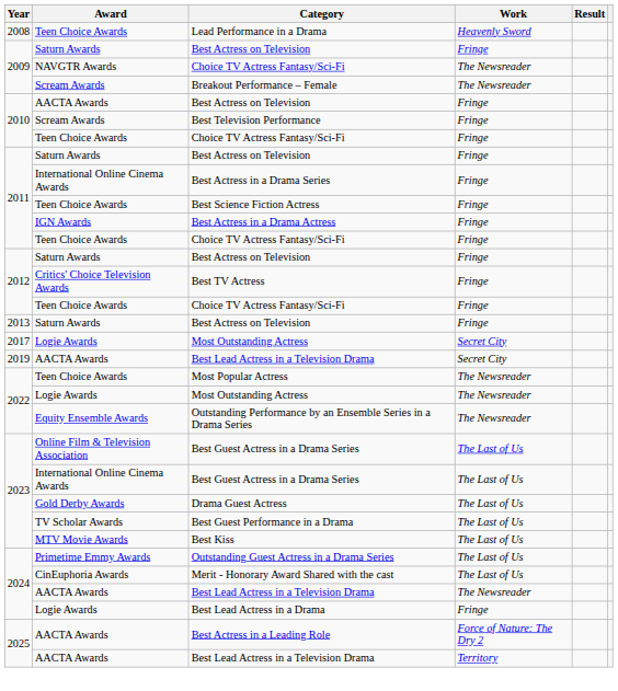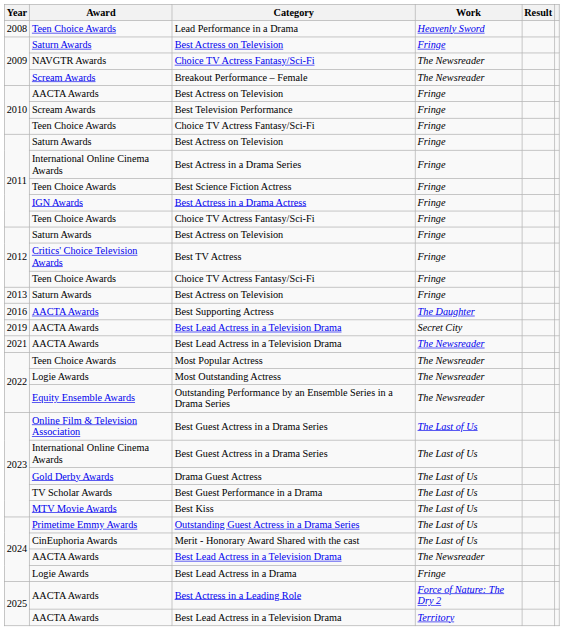 <table class="wikitable sortable">
 <tr>
 <th>Year</th>
 <th>Award</th>
 <th>Category</th>
 <th>Work</th>
 <th>Result</th>
 <th class="unsortable"></th>
 </tr>
 <tr>
 <td>2008</td>
 <td><a href='#'>Teen Choice Awards</a></td>
 <td>Lead Performance in a Drama</td>
 <td><em><a href='#'>Heavenly Sword</a></em></td>
 <td></td>
 <td></td>
 </tr>
 <tr>
 <td rowspan="3">2009</td>
 <td><a href='#'>Saturn Awards</a></td>
 <td><a href='#'>Best Actress on Television</a></td>
 <td><em><a href='#'>Fringe</a></em></td>
 <td></td>
 <td></td>
 </tr>
 <tr>
 <td>NAVGTR Awards</td>
 <td><a href='#'>Choice TV Actress Fantasy/Sci-Fi</a></td>
 <td data-sort-value="Newsreader, The"><em>The Newsreader</em></td>
 <td></td>
 <td></td>
 </tr>
 <tr>
 <td><a href='#'>Scream Awards</a></td>
 <td>Breakout Performance – Female</td>
 <td data-sort-value="Newsreader, The"><em>The Newsreader</em></td>
 <td></td>
 <td></td>
 </tr>
 <tr>
 <td rowspan="3">2010</td>
 <td>AACTA Awards</td>
 <td>Best Actress on Television</td>
 <td><em>Fringe</em></td>
 <td></td>
 <td style="text-align: center;"></td>
 </tr>
 <tr>
 <td>Scream Awards</td>
 <td>Best Television Performance</td>
 <td><em>Fringe</em></td>
 <td></td>
 <td style="text-align: center;"></td>
 </tr>
 <tr>
 <td>Teen Choice Awards</td>
 <td>Choice TV Actress Fantasy/Sci-Fi</td>
 <td><em>Fringe</em></td>
 <td></td>
 <td style="text-align: center;"></td>
 </tr>
 <tr>
 <td rowspan="5">2011</td>
 <td>Saturn Awards</td>
 <td>Best Actress on Television</td>
 <td><em>Fringe</em></td>
 <td></td>
 <td></td>
 </tr>
 <tr>
 <td>International Online Cinema Awards</td>
 <td>Best Actress in a Drama Series</td>
 <td><em>Fringe</em></td>
 <td></td>
 <td></td>
 </tr>
 <tr>
 <td>Teen Choice Awards</td>
 <td>Best Science Fiction Actress</td>
 <td><em>Fringe</em></td>
 <td></td>
 <td></td>
 </tr>
 <tr>
 <td><a href='#'>IGN Awards</a></td>
 <td><a href='#'>Best Actress in a Drama Actress</a></td>
 <td><em>Fringe</em></td>
 <td></td>
 <td></td>
 </tr>
 <tr>
 <td>Teen Choice Awards</td>
 <td>Choice TV Actress Fantasy/Sci-Fi</td>
 <td><em>Fringe</em></td>
 <td></td>
 <td></td>
 </tr>
 <tr>
 <td rowspan="3">2012</td>
 <td>Saturn Awards</td>
 <td>Best Actress on Television</td>
 <td><em>Fringe</em></td>
 <td></td>
 <td></td>
 </tr>
 <tr>
 <td><a href='#'>Critics' Choice Television Awards</a></td>
 <td>Best TV Actress</td>
 <td><em>Fringe</em></td>
 <td></td>
 <td></td>
 </tr>
 <tr>
 <td>Teen Choice Awards</td>
 <td>Choice TV Actress Fantasy/Sci-Fi</td>
 <td><em>Fringe</em></td>
 <td></td>
 <td></td>
 </tr>
 <tr>
 <td>2013</td>
 <td>Saturn Awards</td>
 <td>Best Actress on Television</td>
 <td><em>Fringe</em></td>
 <td></td>
 <td></td>
 </tr>
 <tr>
-<td>2017</td>
-<td><a href='#'>Logie Awards</a></td>
-<td><a href='#'>Most Outstanding Actress</a></td>
-<td><em><a href='#'>Secret City</a></em></td>
+<td>2016</td>
+<td><a href='#'>AACTA Awards</a></td>
+<td>Best Supporting Actress</td>
+<td data-sort-value="Daughter, The"><em><a href='#'>The Daughter</a></em></td>
 <td></td>
 <td></td>
 </tr>
 <tr>
 <td>2019</td>
 <td>AACTA Awards</td>
 <td><a href='#'>Best Lead Actress in a Television Drama</a></td>
 <td><em>Secret City</em></td>
+<td></td>
+<td></td>
+</tr>
+<tr>
+<td>2021</td>
+<td>AACTA Awards</td>
+<td>Best Lead Actress in a Television Drama</td>
+<td data-sort-value="Newsreader, The"><em><a href='#'>The Newsreader</a></em></td>
 <td></td>
 <td></td>
 </tr>
 <tr>
 <td rowspan="3">2022</td>
 <td>Teen Choice Awards</td>
 <td>Most Popular Actress</td>
 <td data-sort-value="Newsreader, The"><em>The Newsreader</em></td>
 <td></td>
 <td></td>
 </tr>
 <tr>
 <td>Logie Awards</td>
 <td>Most Outstanding Actress</td>
 <td data-sort-value="Newsreader, The"><em>The Newsreader</em></td>
 <td></td>
 <td></td>
 </tr>
 <tr>
 <td><a href='#'>Equity Ensemble Awards</a></td>
 <td>Outstanding Performance by an Ensemble Series in a Drama Series</td>
 <td data-sort-value="Newsreader, The"><em>The Newsreader</em></td>
 <td></td>
 <td></td>
 </tr>
 <tr>
 <td rowspan="5">2023</td>
 <td><a href='#'>Online Film & Television Association</a></td>
 <td>Best Guest Actress in a Drama Series</td>
 <td data-sort-value="Last of Us, The"><em><a href='#'>The Last of Us</a></em></td>
 <td></td>
 <td></td>
 </tr>
 <tr>
 <td>International Online Cinema Awards</td>
 <td>Best Guest Actress in a Drama Series</td>
 <td data-sort-value="Last of Us, The"><em>The Last of Us</em></td>
 <td></td>
 <td></td>
 </tr>
 <tr>
 <td><a href='#'>Gold Derby Awards</a></td>
 <td>Drama Guest Actress</td>
 <td data-sort-value="Last of Us, The"><em>The Last of Us</em></td>
 <td></td>
 <td></td>
 </tr>
 <tr>
 <td>TV Scholar Awards</td>
 <td>Best Guest Performance in a Drama</td>
 <td data-sort-value="Last of Us, The"><em>The Last of Us</em></td>
 <td></td>
 <td></td>
 </tr>
 <tr>
 <td><a href='#'>MTV Movie Awards</a></td>
 <td>Best Kiss</td>
 <td data-sort-value="Last of Us, The"><em>The Last of Us</em></td>
 <td></td>
 <td></td>
 </tr>
 <tr>
 <td rowspan="4">2024</td>
 <td><a href='#'>Primetime Emmy Awards</a></td>
 <td><a href='#'>Outstanding Guest Actress in a Drama Series</a></td>
 <td data-sort-value="Last of Us, The"><em>The Last of Us</em></td>
 <td></td>
 <td></td>
 </tr>
 <tr>
 <td>CinEuphoria Awards</td>
 <td>Merit - Honorary Award Shared with the cast</td>
 <td data-sort-value="Last of Us, The"><em>The Last of Us</em></td>
 <td></td>
 <td></td>
 </tr>
 <tr>
 <td>AACTA Awards</td>
 <td><a href='#'>Best Lead Actress in a Television Drama</a></td>
 <td data-sort-value="Newsreader, The"><em>The Newsreader</em></td>
 <td></td>
 <td></td>
 </tr>
 <tr>
 <td>Logie Awards</td>
 <td>Best Lead Actress in a Drama</td>
 <td><em>Fringe</em></td>
 <td></td>
 <td></td>
 </tr>
 <tr>
 <td rowspan="2">2025</td>
 <td>AACTA Awards</td>
 <td><a href='#'>Best Actress in a Leading Role</a></td>
 <td><em><a href='#'>Force of Nature: The Dry 2</a></em></td>
 <td></td>
 <td></td>
 </tr>
 <tr>
 <td>AACTA Awards</td>
 <td AACTA Award for Best Lead Actress in a Television Drama>Best Lead Actress in a Television Drama</td>
 <td><em><a href='#'>Territory</a></em></td>
 <td></td>
 <td></td>
 </tr>
 </table>
